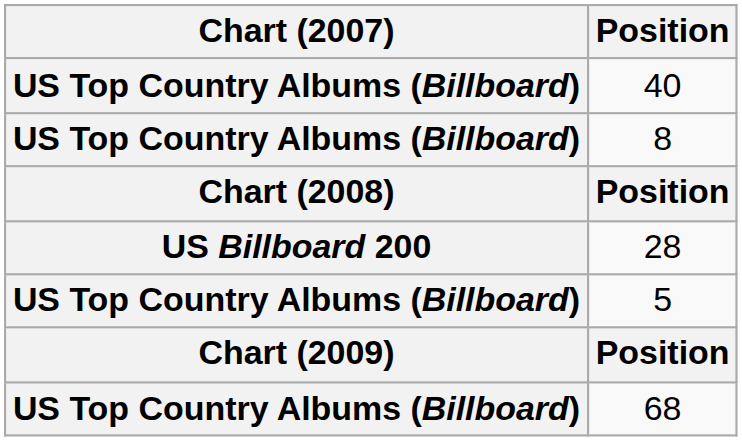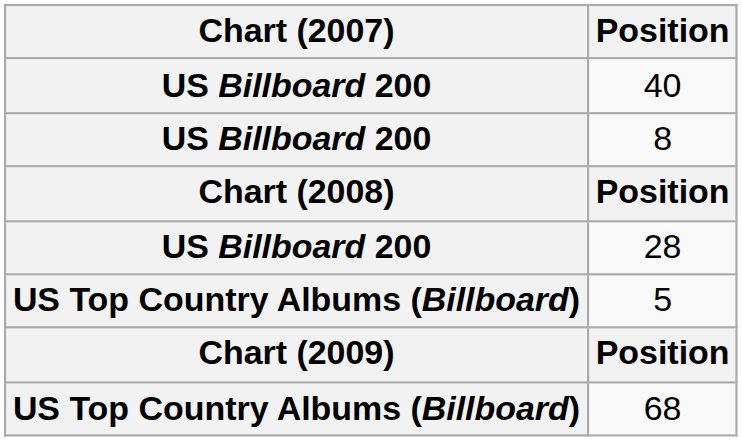 <table class="wikitable plainrowheaders" style="text-align:center">
 <tr>
 <th scope="col">Chart (2007)</th>
 <th scope="col">Position</th>
 </tr>
 <tr>
-<th scope="row">US Top Country Albums (<em>Billboard</em>)</th>
+<th scope="row">US <em>Billboard</em> 200</th>
 <td>40</td>
 </tr>
 <tr>
-<th scope="row">US Top Country Albums (<em>Billboard</em>)</th>
+<th scope="row">US <em>Billboard</em> 200</th>
 <td>8</td>
 </tr>
 <tr>
 <th scope="col">Chart (2008)</th>
 <th scope="col">Position</th>
 </tr>
 <tr>
 <th scope="row">US <em>Billboard</em> 200</th>
 <td>28</td>
 </tr>
 <tr>
 <th scope="row">US Top Country Albums (<em>Billboard</em>)</th>
 <td>5</td>
 </tr>
 <tr>
 <th scope="col">Chart (2009)</th>
 <th scope="col">Position</th>
 </tr>
 <tr>
 <th scope="row">US Top Country Albums (<em>Billboard</em>)</th>
 <td>68</td>
 </tr>
 </table>
